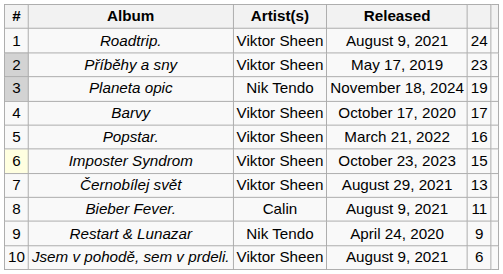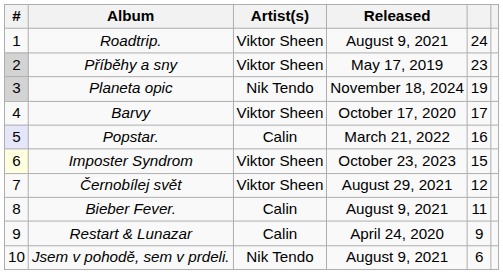 <table class="wikitable sortable" style="text-align: center">
 <tr>
 <th>#</th>
 <th>Album</th>
 <th>Artist(s)</th>
 <th>Released</th>
 <th></th>
 <th></th>
 </tr>
 <tr>
 <td>1</td>
 <td><em>Roadtrip.</em></td>
 <td>Viktor Sheen</td>
 <td>August 9, 2021</td>
 <td>24</td>
 <td></td>
 </tr>
 <tr>
 <td style="background: lightgrey;">2</td>
 <td><em>Příběhy a sny</em></td>
 <td>Viktor Sheen</td>
 <td>May 17, 2019</td>
 <td>23</td>
 <td></td>
 </tr>
 <tr>
 <td style="background: lightgrey;">3</td>
 <td><em>Planeta opic</em></td>
 <td>Nik Tendo</td>
 <td>November 18, 2024</td>
 <td>19</td>
 <td></td>
 </tr>
 <tr>
 <td>4</td>
 <td><em>Barvy</em></td>
 <td>Viktor Sheen</td>
 <td>October 17, 2020</td>
 <td>17</td>
 <td></td>
 </tr>
 <tr>
-<td>5</td>
+<td style="background: lavender;">5</td>
 <td><em>Popstar.</em></td>
-<td>Viktor Sheen</td>
+<td>Calin</td>
 <td>March 21, 2022</td>
 <td>16</td>
 <td></td>
 </tr>
 <tr>
 <td style="background: lightyellow;">6</td>
 <td><em>Imposter Syndrom</em></td>
 <td>Viktor Sheen</td>
 <td>October 23, 2023</td>
 <td>15</td>
 <td></td>
 </tr>
 <tr>
 <td>7</td>
 <td><em>Černobílej svět</em></td>
 <td>Viktor Sheen</td>
 <td>August 29, 2021</td>
-<td>13</td>
+<td>12</td>
 <td></td>
 </tr>
 <tr>
 <td>8</td>
 <td><em>Bieber Fever.</em></td>
 <td>Calin</td>
 <td>August 9, 2021</td>
 <td>11</td>
 <td></td>
 </tr>
 <tr>
 <td>9</td>
 <td><em>Restart & Lunazar</em></td>
-<td>Nik Tendo</td>
+<td>Calin</td>
 <td>April 24, 2020</td>
 <td>9</td>
 <td></td>
 </tr>
 <tr>
 <td>10</td>
 <td><em>Jsem v pohodě, sem v prdeli.</em></td>
-<td>Viktor Sheen</td>
+<td>Nik Tendo</td>
 <td>August 9, 2021</td>
 <td>6</td>
 <td></td>
 </tr>
 </table>
